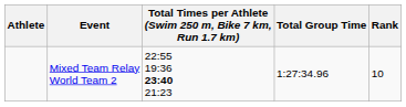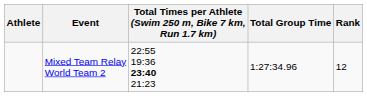 <table class="wikitable" border="1">
 <tr>
 <th>Athlete</th>
 <th>Event</th>
 <th>Total Times per Athlete <br> <em>(Swim 250 m, Bike 7 km, <br> Run 1.7 km)</em></th>
 <th>Total Group Time</th>
 <th>Rank</th>
 </tr>
 <tr>
 <td><br><br><strong></strong><br></td>
 <td><a href='#'>Mixed Team Relay <br> World Team 2</a></td>
 <td>22:55<br>19:36<br><strong>23:40</strong><br>21:23</td>
 <td>1:27:34.96</td>
-<td>10</td>
+<td>12</td>
 </tr>
 </table>
